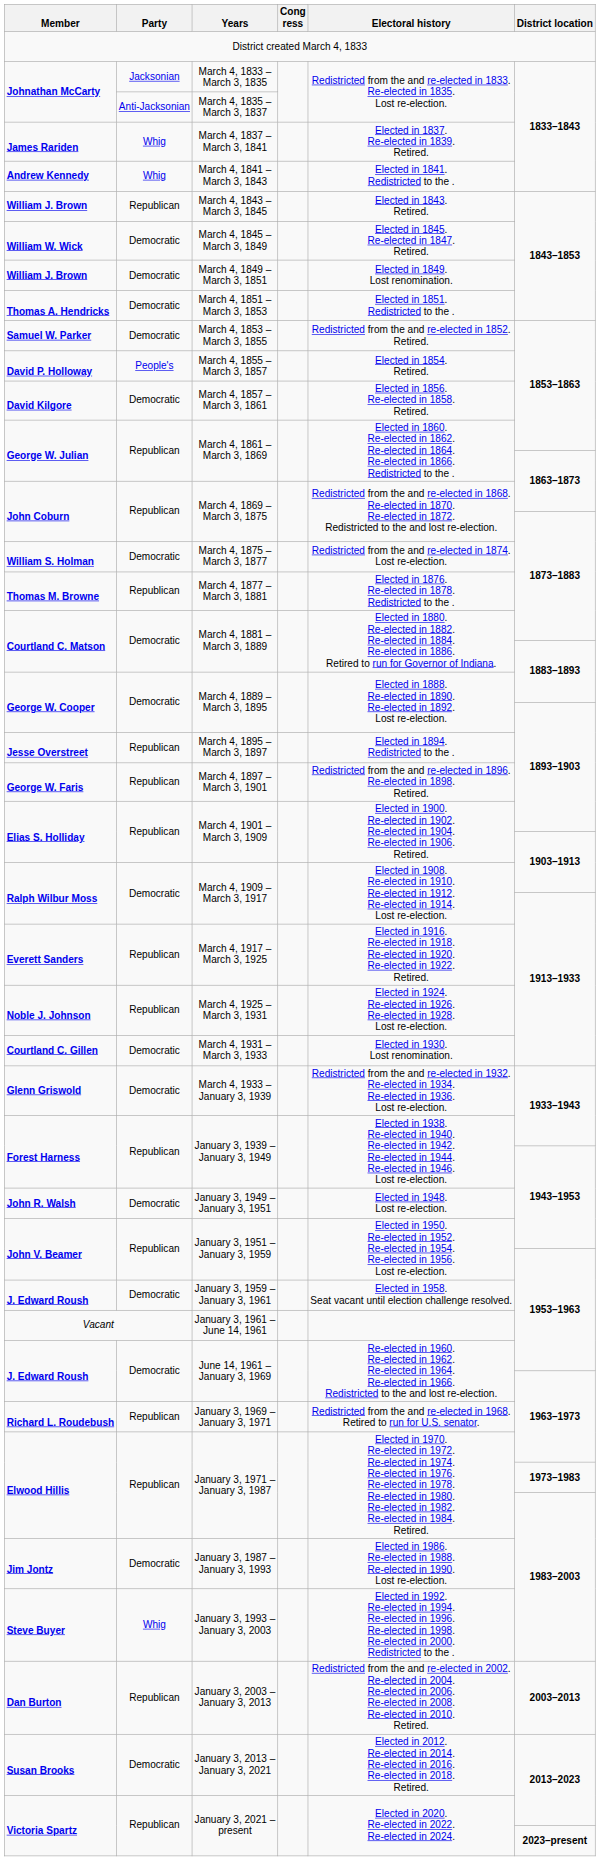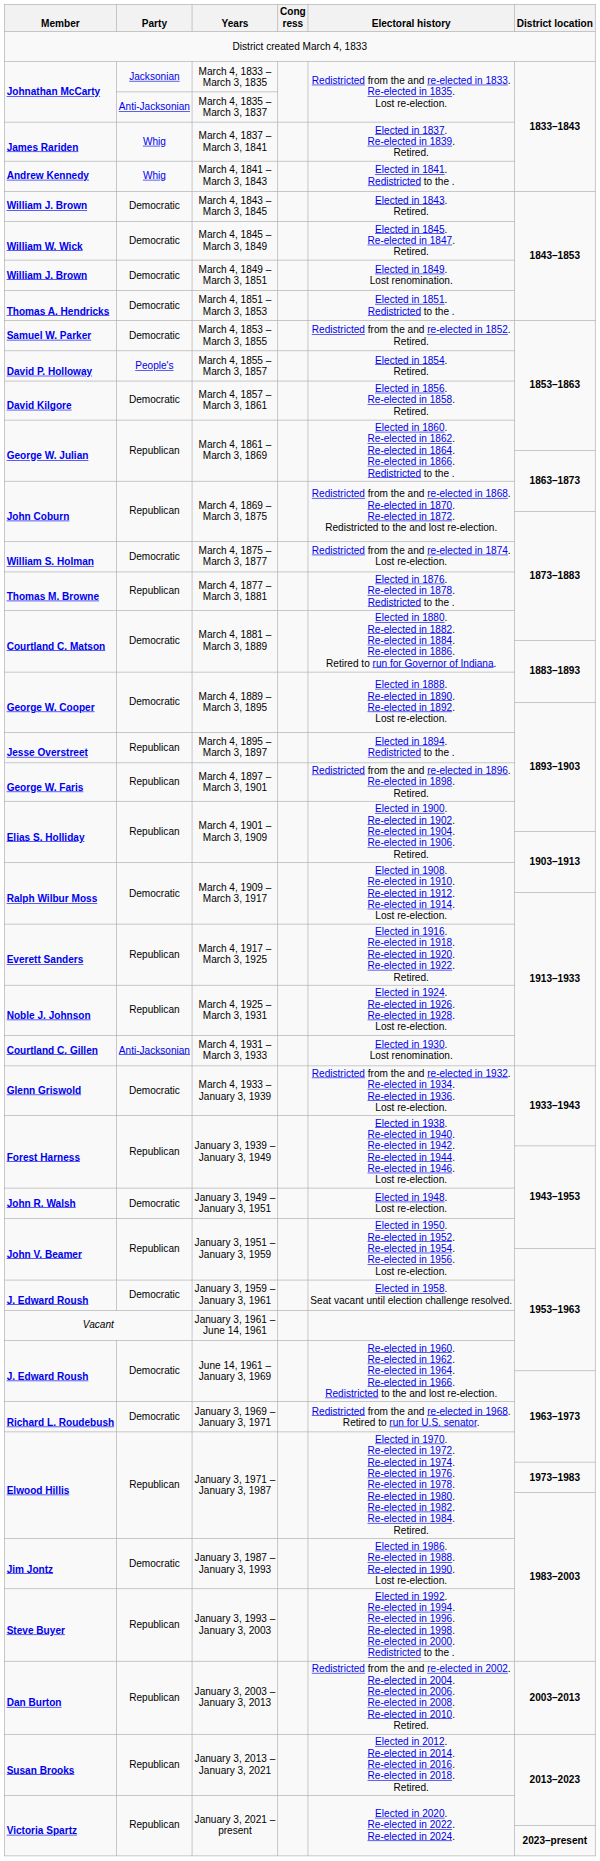 <table class=wikitable style="text-align:center">
 <tr valign=bottom>
 <th>Member</th>
 <th>Party</th>
 <th>Years</th>
 <th>Cong<br>ress</th>
 <th>Electoral history</th>
 <th>District location</th>
 </tr>
 <tr style="height:3em">
 <td colspan=6>District created March 4, 1833</td>
 </tr>
 <tr style="height:3em">
 <td align=left rowspan=2><strong><a href='#'>Johnathan McCarty</a></strong><br></td>
 <td><a href='#'>Jacksonian</a></td>
 <td nowrap>March 4, 1833 –<br>March 3, 1835</td>
 <td rowspan=2></td>
 <td rowspan=2><a href='#'>Redistricted</a> from the  and <a href='#'>re-elected in 1833</a>.<br><a href='#'>Re-elected in 1835</a>.<br>Lost re-election.</td>
 <td rowspan=4><strong>1833–1843</strong><br></td>
 </tr>
 <tr style="height:3em">
 <td><a href='#'>Anti-Jacksonian</a></td>
 <td nowrap>March 4, 1835 –<br>March 3, 1837</td>
 </tr>
 <tr style="height:3em">
 <td align=left><br><strong><a href='#'>James Rariden</a></strong><br></td>
 <td><a href='#'>Whig</a></td>
 <td nowrap>March 4, 1837 –<br>March 3, 1841</td>
 <td></td>
 <td><a href='#'>Elected in 1837</a>.<br><a href='#'>Re-elected in 1839</a>.<br>Retired.</td>
 </tr>
 <tr style="height:3em">
 <td align=left><strong><a href='#'>Andrew Kennedy</a></strong><br></td>
 <td><a href='#'>Whig</a></td>
 <td nowrap>March 4, 1841 –<br>March 3, 1843</td>
 <td></td>
 <td><a href='#'>Elected in 1841</a>.<br><a href='#'>Redistricted</a> to the .</td>
 </tr>
 <tr style="height:3em">
 <td align=left><strong><a href='#'>William J. Brown</a></strong><br></td>
-<td>Republican</td>
+<td>Democratic</td>
 <td nowrap>March 4, 1843 –<br>March 3, 1845</td>
 <td></td>
 <td><a href='#'>Elected in 1843</a>.<br>Retired.</td>
 <td rowspan=4><strong>1843–1853</strong><br></td>
 </tr>
 <tr style="height:3em">
 <td align=left><br><strong><a href='#'>William W. Wick</a></strong><br></td>
 <td>Democratic</td>
 <td nowrap>March 4, 1845 –<br>March 3, 1849</td>
 <td></td>
 <td><a href='#'>Elected in 1845</a>.<br><a href='#'>Re-elected in 1847</a>.<br>Retired.</td>
 </tr>
 <tr style="height:3em">
 <td align=left><strong><a href='#'>William J. Brown</a></strong><br></td>
 <td>Democratic</td>
 <td nowrap>March 4, 1849 –<br>March 3, 1851</td>
 <td></td>
 <td><a href='#'>Elected in 1849</a>.<br>Lost renomination.</td>
 </tr>
 <tr style="height:3em">
 <td align=left><br><strong><a href='#'>Thomas A. Hendricks</a></strong><br></td>
 <td>Democratic</td>
 <td nowrap>March 4, 1851 –<br>March 3, 1853</td>
 <td></td>
 <td><a href='#'>Elected in 1851</a>.<br><a href='#'>Redistricted</a> to the .</td>
 </tr>
 <tr style="height:3em">
 <td align=left><strong><a href='#'>Samuel W. Parker</a></strong><br></td>
 <td>Democratic</td>
 <td nowrap>March 4, 1853 –<br>March 3, 1855</td>
 <td></td>
 <td><a href='#'>Redistricted</a> from the  and <a href='#'>re-elected in 1852</a>.<br>Retired.</td>
 <td rowspan=4><strong>1853–1863</strong><br></td>
 </tr>
 <tr style="height:3em">
 <td align=left><br><strong><a href='#'>David P. Holloway</a></strong><br></td>
 <td><a href='#'>People's</a></td>
 <td nowrap>March 4, 1855 –<br>March 3, 1857</td>
 <td></td>
 <td><a href='#'>Elected in 1854</a>.<br>Retired.</td>
 </tr>
 <tr style="height:3em">
 <td align=left><br><strong><a href='#'>David Kilgore</a></strong><br></td>
 <td>Democratic</td>
 <td nowrap>March 4, 1857 –<br>March 3, 1861</td>
 <td></td>
 <td><a href='#'>Elected in 1856</a>.<br><a href='#'>Re-elected in 1858</a>.<br>Retired.</td>
 </tr>
 <tr style="height:3em">
 <td rowspan=2 align=left><br><strong><a href='#'>George W. Julian</a></strong><br></td>
 <td rowspan=2 >Republican</td>
 <td rowspan=2 nowrap>March 4, 1861 –<br>March 3, 1869</td>
 <td rowspan=2></td>
 <td rowspan=2><a href='#'>Elected in 1860</a>.<br><a href='#'>Re-elected in 1862</a>.<br><a href='#'>Re-elected in 1864</a>.<br><a href='#'>Re-elected in 1866</a>.<br><a href='#'>Redistricted</a> to the .</td>
 </tr>
 <tr style="height:3em">
 <td rowspan=2><strong>1863–1873</strong><br></td>
 </tr>
 <tr style="height:3em">
 <td rowspan=2 align=left><br><strong><a href='#'>John Coburn</a></strong><br></td>
 <td rowspan=2 >Republican</td>
 <td rowspan=2 nowrap>March 4, 1869 –<br>March 3, 1875</td>
 <td rowspan=2></td>
 <td rowspan=2><a href='#'>Redistricted</a> from the  and <a href='#'>re-elected in 1868</a>.<br><a href='#'>Re-elected in 1870</a>.<br><a href='#'>Re-elected in 1872</a>.<br>Redistricted to the  and lost re-election.</td>
 </tr>
 <tr style="height:3em">
 <td rowspan=4><strong>1873–1883</strong><br></td>
 </tr>
 <tr style="height:3em">
 <td align=left><br><strong><a href='#'>William S. Holman</a></strong><br></td>
 <td>Democratic</td>
 <td nowrap>March 4, 1875 –<br>March 3, 1877</td>
 <td></td>
 <td><a href='#'>Redistricted</a> from the  and <a href='#'>re-elected in 1874</a>.<br>Lost re-election.</td>
 </tr>
 <tr style="height:3em">
 <td align=left><br><strong><a href='#'>Thomas M. Browne</a></strong><br></td>
 <td>Republican</td>
 <td nowrap>March 4, 1877 –<br>March 3, 1881</td>
 <td></td>
 <td><a href='#'>Elected in 1876</a>.<br><a href='#'>Re-elected in 1878</a>.<br><a href='#'>Redistricted</a> to the .</td>
 </tr>
 <tr style="height:3em">
 <td rowspan=2 align=left><br><strong><a href='#'>Courtland C. Matson</a></strong><br></td>
 <td rowspan=2 >Democratic</td>
 <td rowspan=2 nowrap>March 4, 1881 –<br>March 3, 1889</td>
 <td rowspan=2></td>
 <td rowspan=2><a href='#'>Elected in 1880</a>.<br><a href='#'>Re-elected in 1882</a>.<br><a href='#'>Re-elected in 1884</a>.<br><a href='#'>Re-elected in 1886</a>.<br>Retired to <a href='#'>run for Governor of Indiana</a>.</td>
 </tr>
 <tr style="height:3em">
 <td rowspan=2><strong>1883–1893</strong><br></td>
 </tr>
 <tr style="height:3em">
 <td rowspan=2 align=left><br><strong><a href='#'>George W. Cooper</a></strong><br></td>
 <td rowspan=2 >Democratic</td>
 <td rowspan=2 nowrap>March 4, 1889 –<br>March 3, 1895</td>
 <td rowspan=2></td>
 <td rowspan=2><a href='#'>Elected in 1888</a>.<br><a href='#'>Re-elected in 1890</a>.<br><a href='#'>Re-elected in 1892</a>.<br>Lost re-election.</td>
 </tr>
 <tr style="height:3em">
 <td rowspan=4><strong>1893–1903</strong><br></td>
 </tr>
 <tr style="height:3em">
 <td align=left><br><strong><a href='#'>Jesse Overstreet</a></strong><br></td>
 <td>Republican</td>
 <td nowrap>March 4, 1895 –<br>March 3, 1897</td>
 <td></td>
 <td><a href='#'>Elected in 1894</a>.<br><a href='#'>Redistricted</a> to the .</td>
 </tr>
 <tr style="height:3em">
 <td align=left><br><strong><a href='#'>George W. Faris</a></strong><br></td>
 <td>Republican</td>
 <td nowrap>March 4, 1897 –<br>March 3, 1901</td>
 <td></td>
 <td><a href='#'>Redistricted</a> from the  and <a href='#'>re-elected in 1896</a>.<br><a href='#'>Re-elected in 1898</a>.<br>Retired.</td>
 </tr>
 <tr style="height:3em">
 <td rowspan=2 align=left><br><strong><a href='#'>Elias S. Holliday</a></strong><br></td>
 <td rowspan=2 >Republican</td>
 <td rowspan=2 nowrap>March 4, 1901 –<br>March 3, 1909</td>
 <td rowspan=2></td>
 <td rowspan=2><a href='#'>Elected in 1900</a>.<br><a href='#'>Re-elected in 1902</a>.<br><a href='#'>Re-elected in 1904</a>.<br><a href='#'>Re-elected in 1906</a>.<br>Retired.</td>
 </tr>
 <tr style="height:3em">
 <td rowspan=2><strong>1903–1913</strong><br></td>
 </tr>
 <tr style="height:3em">
 <td rowspan=2 align=left><br><strong><a href='#'>Ralph Wilbur Moss</a></strong><br></td>
 <td rowspan=2 >Democratic</td>
 <td rowspan=2 nowrap>March 4, 1909 –<br>March 3, 1917</td>
 <td rowspan=2></td>
 <td rowspan=2><a href='#'>Elected in 1908</a>.<br><a href='#'>Re-elected in 1910</a>.<br><a href='#'>Re-elected in 1912</a>.<br><a href='#'>Re-elected in 1914</a>.<br>Lost re-election.</td>
 </tr>
 <tr style="height:3em">
 <td rowspan=4><strong>1913–1933</strong><br></td>
 </tr>
 <tr style="height:3em">
 <td align=left><br><strong><a href='#'>Everett Sanders</a></strong><br></td>
 <td>Republican</td>
 <td nowrap>March 4, 1917 –<br>March 3, 1925</td>
 <td></td>
 <td><a href='#'>Elected in 1916</a>.<br><a href='#'>Re-elected in 1918</a>.<br><a href='#'>Re-elected in 1920</a>.<br><a href='#'>Re-elected in 1922</a>.<br>Retired.</td>
 </tr>
 <tr style="height:3em">
 <td align=left><br><strong><a href='#'>Noble J. Johnson</a></strong><br></td>
 <td>Republican</td>
 <td nowrap>March 4, 1925 –<br>March 3, 1931</td>
 <td></td>
 <td><a href='#'>Elected in 1924</a>.<br><a href='#'>Re-elected in 1926</a>.<br><a href='#'>Re-elected in 1928</a>.<br>Lost re-election.</td>
 </tr>
 <tr style="height:3em">
 <td align=left><strong><a href='#'>Courtland C. Gillen</a></strong><br></td>
-<td>Democratic</td>
+<td><a href='#'>Anti-Jacksonian</a></td>
 <td nowrap>March 4, 1931 –<br>March 3, 1933</td>
 <td></td>
 <td><a href='#'>Elected in 1930</a>.<br>Lost renomination.</td>
 </tr>
 <tr style="height:3em">
 <td align=left><strong><a href='#'>Glenn Griswold</a></strong><br></td>
 <td>Democratic</td>
 <td nowrap>March 4, 1933 –<br>January 3, 1939</td>
 <td></td>
 <td><a href='#'>Redistricted</a> from the  and <a href='#'>re-elected in 1932</a>.<br><a href='#'>Re-elected in 1934</a>.<br><a href='#'>Re-elected in 1936</a>.<br>Lost re-election.</td>
 <td rowspan=2><strong>1933–1943</strong><br></td>
 </tr>
 <tr style="height:3em">
 <td rowspan=2 align=left><br><strong><a href='#'>Forest Harness</a></strong><br></td>
 <td rowspan=2 >Republican</td>
 <td rowspan=2 nowrap>January 3, 1939 –<br>January 3, 1949</td>
 <td rowspan=2></td>
 <td rowspan=2><a href='#'>Elected in 1938</a>.<br><a href='#'>Re-elected in 1940</a>.<br><a href='#'>Re-elected in 1942</a>.<br><a href='#'>Re-elected in 1944</a>.<br><a href='#'>Re-elected in 1946</a>.<br>Lost re-election.</td>
 </tr>
 <tr style="height:3em">
 <td rowspan=3><strong>1943–1953</strong><br></td>
 </tr>
 <tr style="height:3em">
 <td align=left><strong><a href='#'>John R. Walsh</a></strong><br></td>
 <td>Democratic</td>
 <td nowrap>January 3, 1949 –<br>January 3, 1951</td>
 <td></td>
 <td><a href='#'>Elected in 1948</a>.<br>Lost re-election.</td>
 </tr>
 <tr style="height:3em">
 <td rowspan=2 align=left><br><strong><a href='#'>John V. Beamer</a></strong><br></td>
 <td rowspan=2 >Republican</td>
 <td rowspan=2 nowrap>January 3, 1951 –<br>January 3, 1959</td>
 <td rowspan=2></td>
 <td rowspan=2><a href='#'>Elected in 1950</a>.<br><a href='#'>Re-elected in 1952</a>.<br><a href='#'>Re-elected in 1954</a>.<br><a href='#'>Re-elected in 1956</a>.<br>Lost re-election.</td>
 </tr>
 <tr style="height:3em">
 <td rowspan=4><strong>1953–1963</strong><br></td>
 </tr>
 <tr style="height:3em">
 <td align=left><br><strong><a href='#'>J. Edward Roush</a></strong><br></td>
 <td>Democratic</td>
 <td nowrap>January 3, 1959 –<br>January 3, 1961</td>
 <td></td>
 <td><a href='#'>Elected in 1958</a>.<br>Seat vacant until election challenge resolved.</td>
 </tr>
 <tr style="height:3em">
 <td colspan=2><em>Vacant</em></td>
 <td nowrap>January 3, 1961 –<br>June 14, 1961</td>
 <td></td>
 </tr>
 <tr style="height:3em">
 <td rowspan=2 align=left><br><strong><a href='#'>J. Edward Roush</a></strong><br></td>
 <td rowspan=2 >Democratic</td>
 <td rowspan=2 nowrap>June 14, 1961 –<br>January 3, 1969</td>
 <td rowspan=2></td>
 <td rowspan=2><a href='#'>Re-elected in 1960</a>.<br><a href='#'>Re-elected in 1962</a>.<br><a href='#'>Re-elected in 1964</a>.<br><a href='#'>Re-elected in 1966</a>.<br><a href='#'>Redistricted</a> to the  and lost re-election.</td>
 </tr>
 <tr style="height:3em">
 <td rowspan=3><strong>1963–1973</strong><br></td>
 </tr>
 <tr style="height:3em">
 <td align=left><br><strong><a href='#'>Richard L. Roudebush</a></strong><br></td>
-<td>Republican</td>
+<td>Democratic</td>
 <td nowrap>January 3, 1969 –<br>January 3, 1971</td>
 <td></td>
 <td><a href='#'>Redistricted</a> from the  and <a href='#'>re-elected in 1968</a>.<br>Retired to <a href='#'>run for U.S. senator</a>.</td>
 </tr>
 <tr style="height:3em">
 <td rowspan=3 align=left><br><strong><a href='#'>Elwood Hillis</a></strong><br></td>
 <td rowspan=3 >Republican</td>
 <td rowspan=3 nowrap>January 3, 1971 –<br>January 3, 1987</td>
 <td rowspan=3></td>
 <td rowspan=3><a href='#'>Elected in 1970</a>.<br><a href='#'>Re-elected in 1972</a>.<br><a href='#'>Re-elected in 1974</a>.<br><a href='#'>Re-elected in 1976</a>.<br><a href='#'>Re-elected in 1978</a>.<br><a href='#'>Re-elected in 1980</a>.<br><a href='#'>Re-elected in 1982</a>.<br><a href='#'>Re-elected in 1984</a>.<br>Retired.</td>
 </tr>
 <tr style="height:3em">
 <td><strong>1973–1983</strong><br></td>
 </tr>
 <tr style="height:3em">
 <td rowspan=3><strong>1983–2003</strong><br></td>
 </tr>
 <tr style="height:3em">
 <td align=left><br><strong><a href='#'>Jim Jontz</a></strong><br></td>
 <td>Democratic</td>
 <td nowrap>January 3, 1987 –<br>January 3, 1993</td>
 <td></td>
 <td><a href='#'>Elected in 1986</a>.<br><a href='#'>Re-elected in 1988</a>.<br><a href='#'>Re-elected in 1990</a>.<br>Lost re-election.</td>
 </tr>
 <tr style="height:3em">
 <td align=left><br><strong><a href='#'>Steve Buyer</a></strong><br></td>
-<td><a href='#'>Whig</a></td>
+<td>Republican</td>
 <td nowrap>January 3, 1993 –<br>January 3, 2003</td>
 <td></td>
 <td><a href='#'>Elected in 1992</a>.<br><a href='#'>Re-elected in 1994</a>.<br><a href='#'>Re-elected in 1996</a>.<br><a href='#'>Re-elected in 1998</a>.<br><a href='#'>Re-elected in 2000</a>.<br><a href='#'>Redistricted</a> to the .</td>
 </tr>
 <tr style="height:3em">
 <td align=left><br><strong><a href='#'>Dan Burton</a></strong><br></td>
 <td>Republican</td>
 <td nowrap>January 3, 2003 –<br>January 3, 2013</td>
 <td></td>
 <td><a href='#'>Redistricted</a> from the  and <a href='#'>re-elected in 2002</a>.<br><a href='#'>Re-elected in 2004</a>.<br><a href='#'>Re-elected in 2006</a>.<br><a href='#'>Re-elected in 2008</a>.<br><a href='#'>Re-elected in 2010</a>.<br>Retired.</td>
 <td><strong>2003–2013</strong><br></td>
 </tr>
 <tr style="height:3em">
 <td align=left><br><strong><a href='#'>Susan Brooks</a></strong><br></td>
-<td>Democratic</td>
+<td>Republican</td>
 <td nowrap>January 3, 2013 –<br>January 3, 2021</td>
 <td></td>
 <td><a href='#'>Elected in 2012</a>.<br><a href='#'>Re-elected in 2014</a>.<br><a href='#'>Re-elected in 2016</a>.<br><a href='#'>Re-elected in 2018</a>.<br>Retired.</td>
 <td rowspan=2><strong>2013–2023</strong><br></td>
 </tr>
 <tr style="height:3em">
 <td rowspan=2 align=left><br><strong><a href='#'>Victoria Spartz</a></strong><br></td>
 <td rowspan=2 >Republican</td>
 <td rowspan=2 nowrap>January 3, 2021 –<br>present</td>
 <td rowspan=2></td>
 <td rowspan=2><a href='#'>Elected in 2020</a>.<br><a href='#'>Re-elected in 2022</a>.<br><a href='#'>Re-elected in 2024</a>.</td>
 </tr>
 <tr style="height:3em">
 <td><strong>2023–present</strong><br></td>
 </tr>
 </table>
